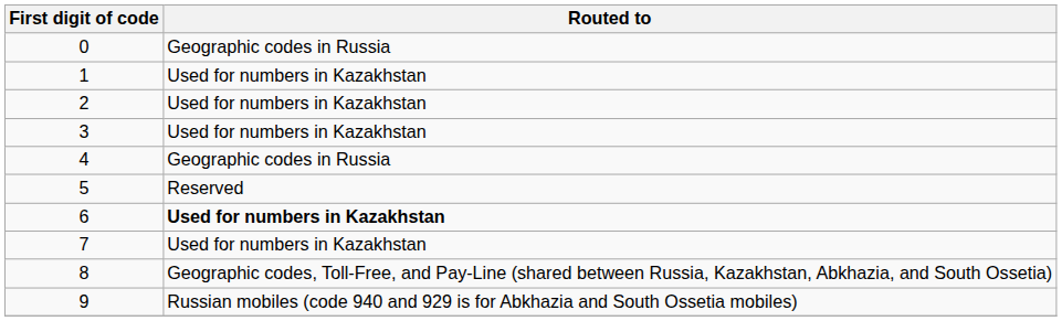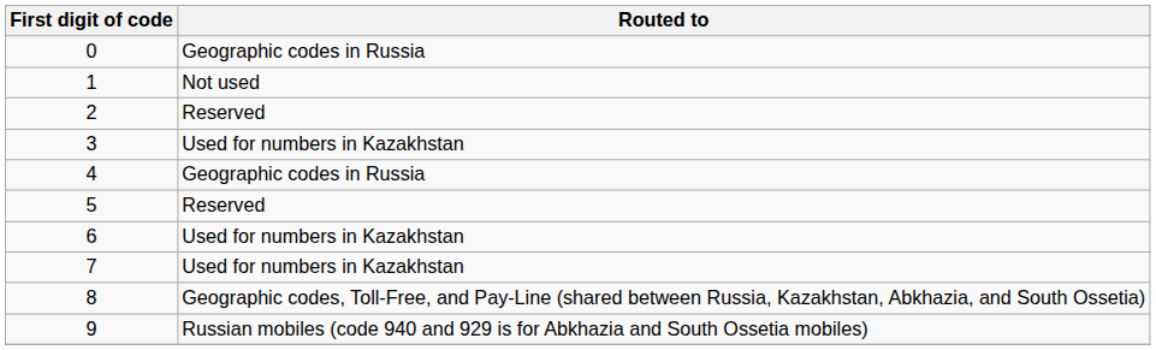 <table class="wikitable">
 <tr>
 <th>First digit of code</th>
 <th>Routed to</th>
 </tr>
 <tr>
 <td align="center">0</td>
 <td>Geographic codes in Russia</td>
 </tr>
 <tr>
 <td align="center">1</td>
-<td>Used for numbers in Kazakhstan</td>
+<td>Not used</td>
 </tr>
 <tr>
 <td align="center">2</td>
-<td>Used for numbers in Kazakhstan</td>
+<td>Reserved</td>
 </tr>
 <tr>
 <td align="center">3</td>
 <td>Used for numbers in Kazakhstan</td>
 </tr>
 <tr>
 <td align="center">4</td>
 <td>Geographic codes in Russia</td>
 </tr>
 <tr>
 <td align="center">5</td>
 <td>Reserved</td>
 </tr>
 <tr>
 <td align="center">6</td>
-<td><strong>Used for numbers in Kazakhstan</strong></td>
+<td>Used for numbers in Kazakhstan</td>
 </tr>
 <tr>
 <td align="center">7</td>
 <td>Used for numbers in Kazakhstan</td>
 </tr>
 <tr>
 <td align="center">8</td>
 <td>Geographic codes, Toll-Free, and Pay-Line (shared between Russia, Kazakhstan, Abkhazia, and South Ossetia)</td>
 </tr>
 <tr>
 <td align="center">9</td>
 <td>Russian mobiles (code 940 and 929 is for Abkhazia and South Ossetia mobiles)</td>
 </tr>
 <tr>
 </tr>
 </table>
